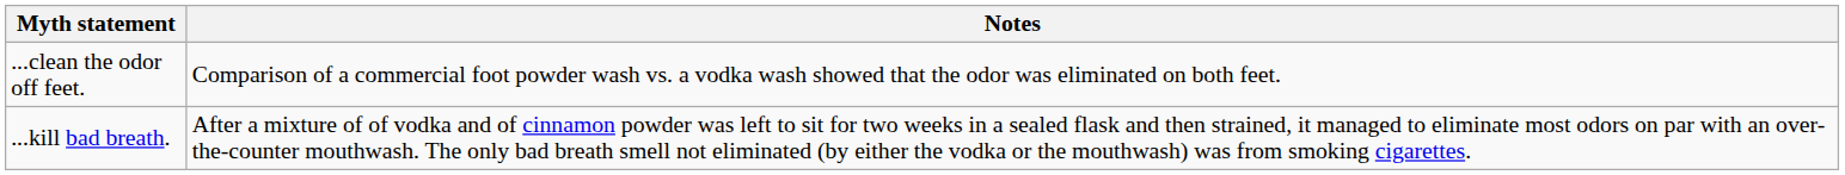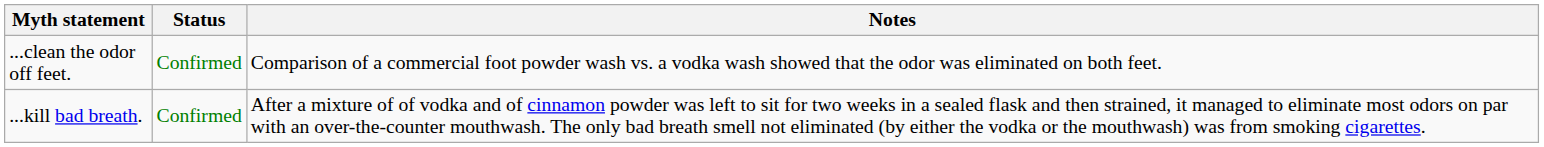 <table class="wikitable plainrowheaders">
 <tr>
 <th>Myth statement</th>
+<th>Status</th>
 <th>Notes</th>
 </tr>
 <tr>
 <td>...clean the odor off feet.</td>
+<td style="color:green">Confirmed</td>
 <td>Comparison of a commercial foot powder wash vs. a vodka wash showed that the odor was eliminated on both feet.</td>
 </tr>
 <tr>
 <td>...kill <a href='#'>bad breath</a>.</td>
+<td style="color:green">Confirmed</td>
 <td>After a mixture of  of vodka and  of <a href='#'>cinnamon</a> powder was left to sit for two weeks in a sealed flask and then strained, it managed to eliminate most odors on par with an over-the-counter mouthwash. The only bad breath smell not eliminated (by either the vodka or the mouthwash) was from smoking <a href='#'>cigarettes</a>.</td>
 </tr>
 </table>
